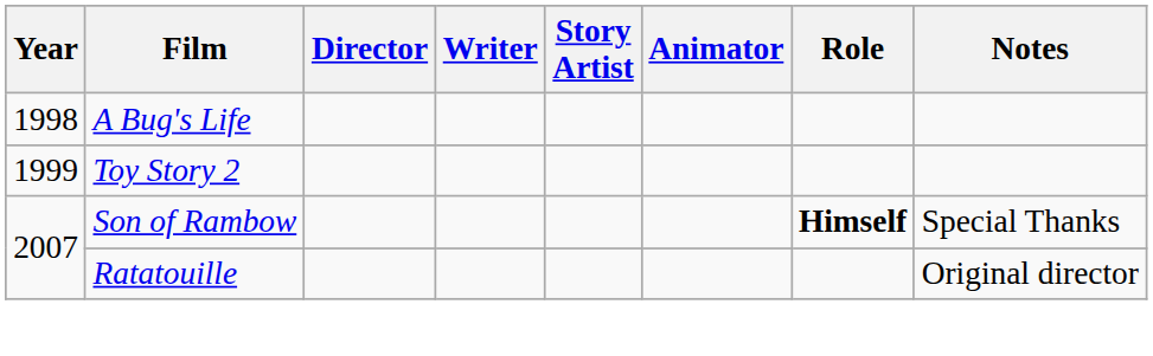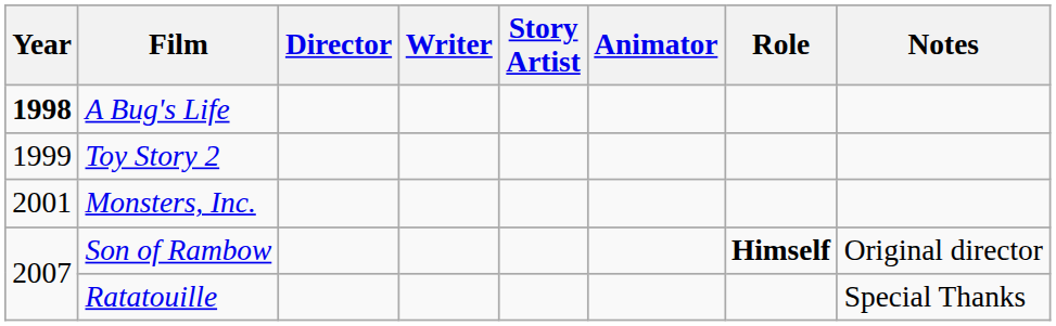 <table class="wikitable" border="1">
 <tr>
 <th>Year</th>
 <th>Film</th>
 <th><a href='#'>Director</a></th>
 <th><a href='#'>Writer</a></th>
 <th><a href='#'>Story<br>Artist</a></th>
 <th><a href='#'>Animator</a></th>
 <th>Role</th>
 <th>Notes</th>
 </tr>
 <tr>
-<td>1998</td>
+<td><strong>1998</strong></td>
 <td><em><a href='#'>A Bug's Life</a></em></td>
 <td></td>
 <td></td>
 <td></td>
 <td></td>
 <td></td>
 <td></td>
 </tr>
 <tr>
 <td>1999</td>
 <td><em><a href='#'>Toy Story 2</a></em></td>
 <td></td>
 <td></td>
 <td></td>
 <td></td>
 <td></td>
 <td></td>
 </tr>
 <tr>
+<td>2001</td>
+<td><em><a href='#'>Monsters, Inc.</a></em></td>
+<td></td>
+<td></td>
+<td></td>
+<td></td>
+<td></td>
+<td></td>
+</tr>
+<tr>
 <td rowspan=2>2007</td>
 <td><em><a href='#'>Son of Rambow</a></em></td>
 <td></td>
 <td></td>
 <td></td>
 <td></td>
 <td><strong>Himself</strong></td>
-<td>Special Thanks</td>
+<td>Original director</td>
 </tr>
 <tr>
 <td><em><a href='#'>Ratatouille</a></em></td>
 <td></td>
 <td></td>
 <td></td>
 <td></td>
 <td></td>
-<td>Original director</td>
+<td>Special Thanks</td>
 </tr>
 </table>
